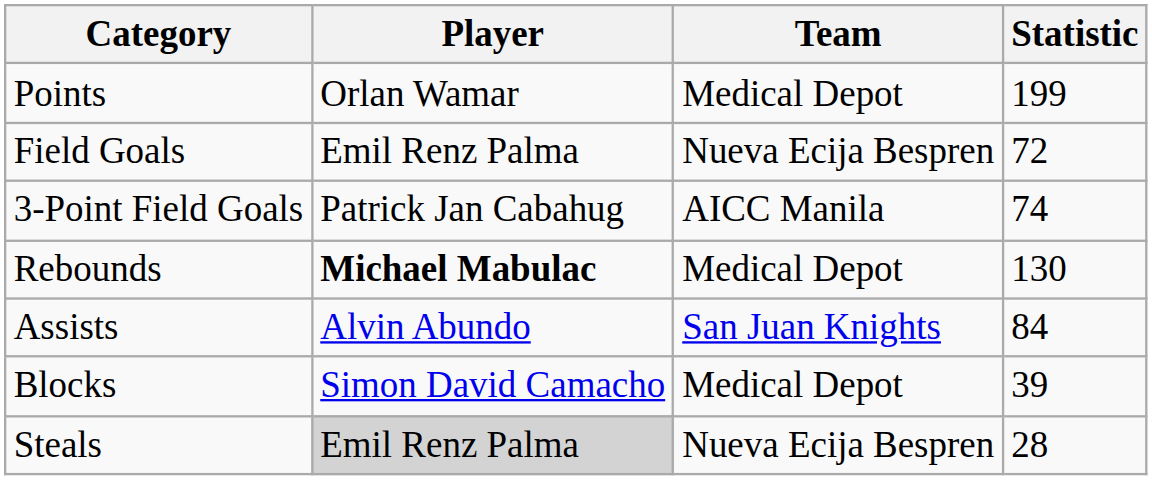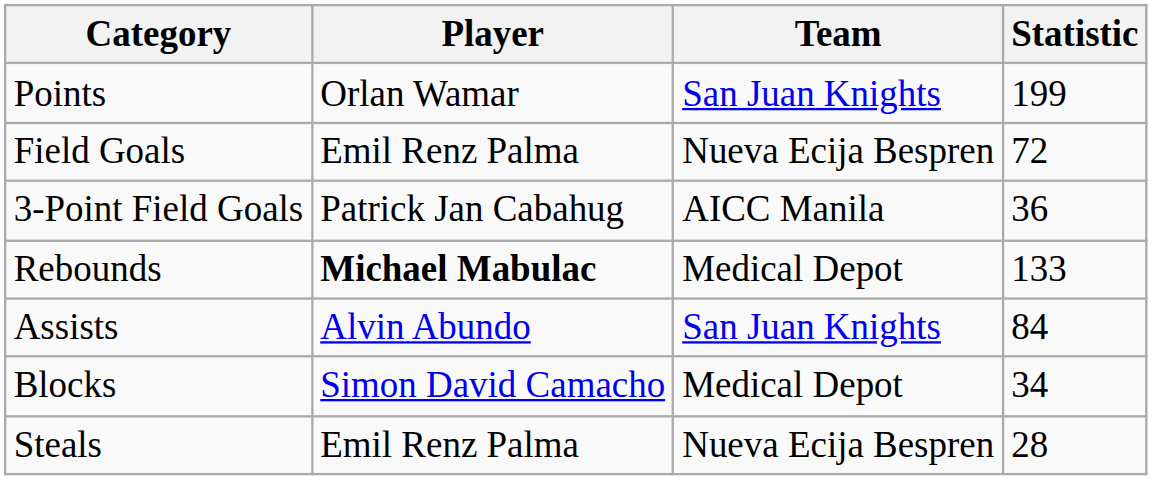 <table class="wikitable">
 <tr>
 <th>Category</th>
 <th>Player</th>
 <th>Team</th>
 <th>Statistic</th>
 </tr>
 <tr>
 <td>Points</td>
 <td>Orlan Wamar</td>
-<td>Medical Depot</td>
+<td><a href='#'>San Juan Knights</a></td>
 <td>199</td>
 </tr>
 <tr>
 <td>Field Goals</td>
 <td>Emil Renz Palma</td>
 <td>Nueva Ecija Bespren</td>
 <td>72</td>
 </tr>
 <tr>
 <td>3-Point Field Goals</td>
 <td>Patrick Jan Cabahug</td>
 <td>AICC Manila</td>
-<td>74</td>
+<td>36</td>
 </tr>
 <tr>
 <td>Rebounds</td>
 <td><strong>Michael Mabulac</strong></td>
 <td>Medical Depot</td>
-<td>130</td>
+<td>133</td>
 </tr>
 <tr>
 <td>Assists</td>
 <td><a href='#'>Alvin Abundo</a></td>
 <td><a href='#'>San Juan Knights</a></td>
 <td>84</td>
 </tr>
 <tr>
 <td>Blocks</td>
 <td><a href='#'>Simon David Camacho</a></td>
 <td>Medical Depot</td>
-<td>39</td>
+<td>34</td>
 </tr>
 <tr>
 <td>Steals</td>
-<td style="background: lightgrey;">Emil Renz Palma</td>
+<td>Emil Renz Palma</td>
 <td>Nueva Ecija Bespren</td>
 <td>28</td>
 </tr>
 </table>
